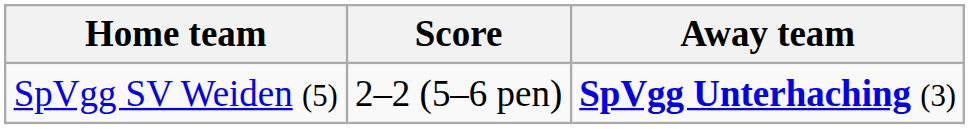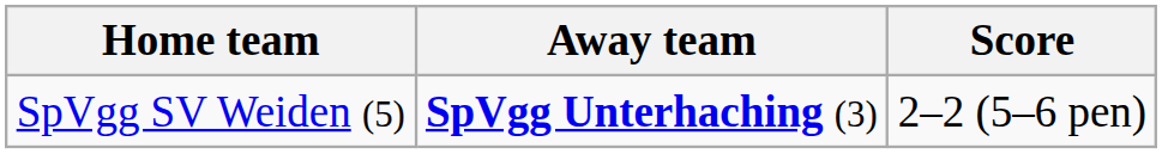 <table class="wikitable" style="text-align: center">
 <tr>
 <th>Home team</th>
+<th>Away team</th>
 <th>Score</th>
-<th>Away team</th>
 </tr>
 <tr>
 <td><a href='#'>SpVgg SV Weiden</a> <small>(5)</small></td>
+<td><strong><a href='#'>SpVgg Unterhaching</a></strong> <small>(3)</small></td>
 <td>2–2 (5–6 pen)</td>
-<td><strong><a href='#'>SpVgg Unterhaching</a></strong> <small>(3)</small></td>
 </tr>
 </table>
